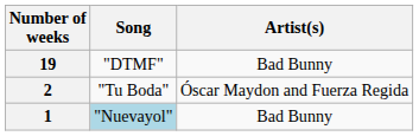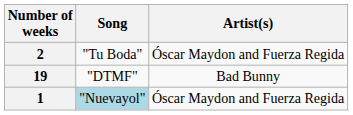 <table class="wikitable plainrowheaders" style="text-align:center">
 <tr>
 <th>Number of<br>weeks</th>
 <th>Song</th>
 <th>Artist(s)</th>
 </tr>
 <tr>
+<th scope="row" style="text-align:center">2</th>
+<td>"Tu Boda"</td>
+<td>Óscar Maydon and Fuerza Regida</td>
+</tr>
+<tr>
 <th scope="row" style="text-align:center">19</th>
 <td>"DTMF"</td>
 <td>Bad Bunny</td>
 </tr>
 <tr>
-<th scope="row" style="text-align:center">2</th>
-<td>"Tu Boda"</td>
+<th scope="row" style="text-align:center">1</th>
+<td style="background: lightblue;">"Nuevayol"</td>
 <td>Óscar Maydon and Fuerza Regida</td>
 </tr>
-<tr>
-<th scope="row" style="text-align:center">1</th>
-<td style="background: lightblue;">"Nuevayol"</td>
-<td>Bad Bunny</td>
-</tr>
 </table>
